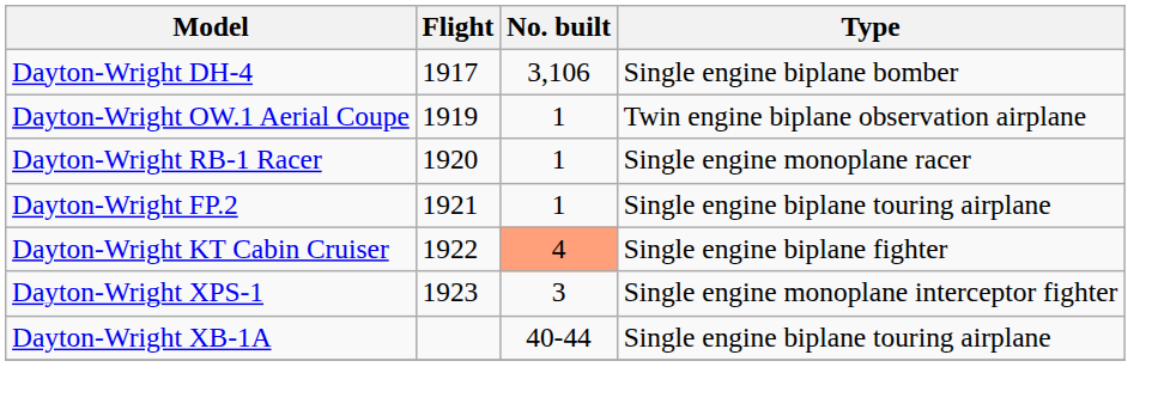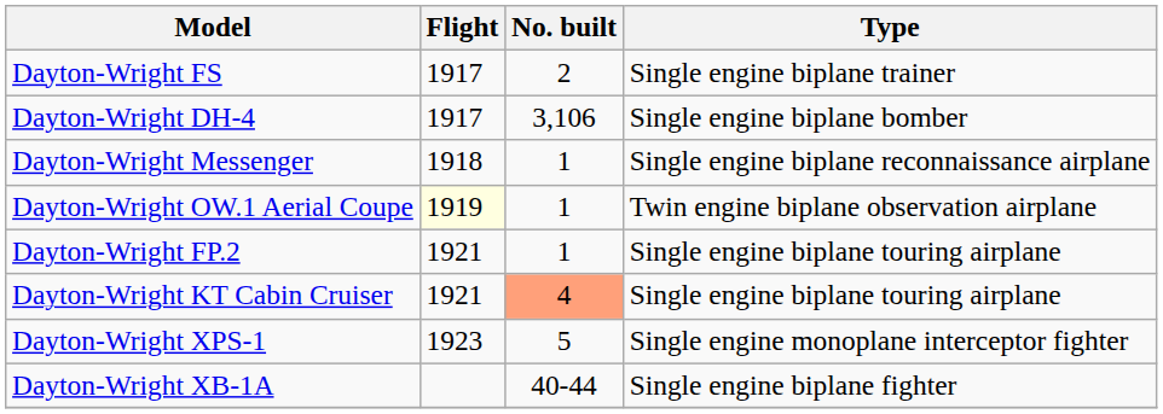 <table class="wikitable sortable">
 <tr>
 <th>Model</th>
 <th>Flight</th>
 <th>No. built</th>
 <th>Type</th>
 </tr>
 <tr>
+<td><a href='#'>Dayton-Wright FS</a></td>
+<td>1917</td>
+<td align=center>2</td>
+<td>Single engine biplane trainer</td>
+</tr>
+<tr>
 <td><a href='#'>Dayton-Wright DH-4</a></td>
 <td>1917</td>
 <td align=center>3,106</td>
 <td>Single engine biplane bomber</td>
 </tr>
 <tr>
+<td><a href='#'>Dayton-Wright Messenger</a></td>
+<td>1918</td>
+<td align=center>1</td>
+<td>Single engine biplane reconnaissance airplane</td>
+</tr>
+<tr>
 <td><a href='#'>Dayton-Wright OW.1 Aerial Coupe</a></td>
-<td>1919</td>
+<td style="background: lightyellow;">1919</td>
 <td align=center>1</td>
 <td>Twin engine biplane observation airplane</td>
-</tr>
-<tr>
-<td><a href='#'>Dayton-Wright RB-1 Racer</a></td>
-<td>1920</td>
-<td align=center>1</td>
-<td>Single engine monoplane racer</td>
 </tr>
 <tr>
 <td><a href='#'>Dayton-Wright FP.2</a></td>
 <td>1921</td>
 <td align=center>1</td>
 <td>Single engine biplane touring airplane</td>
 </tr>
 <tr>
 <td><a href='#'>Dayton-Wright KT Cabin Cruiser</a></td>
-<td>1922</td>
+<td>1921</td>
 <td align=center style="background: lightsalmon;">4</td>
-<td>Single engine biplane fighter</td>
+<td>Single engine biplane touring airplane</td>
 </tr>
 <tr>
 <td><a href='#'>Dayton-Wright XPS-1</a></td>
 <td>1923</td>
-<td align=center>3</td>
+<td align=center>5</td>
 <td>Single engine monoplane interceptor fighter</td>
 </tr>
 <tr>
 <td><a href='#'>Dayton-Wright XB-1A</a></td>
 <td></td>
 <td align=center>40-44</td>
-<td>Single engine biplane touring airplane</td>
+<td>Single engine biplane fighter</td>
 </tr>
 <tr>
 </tr>
 </table>
